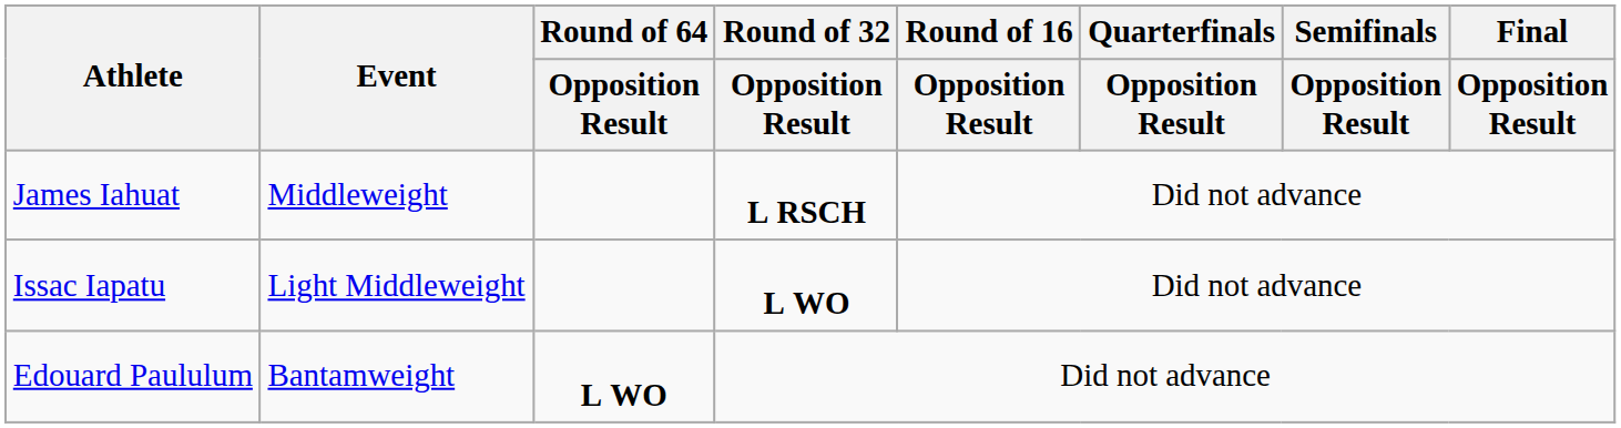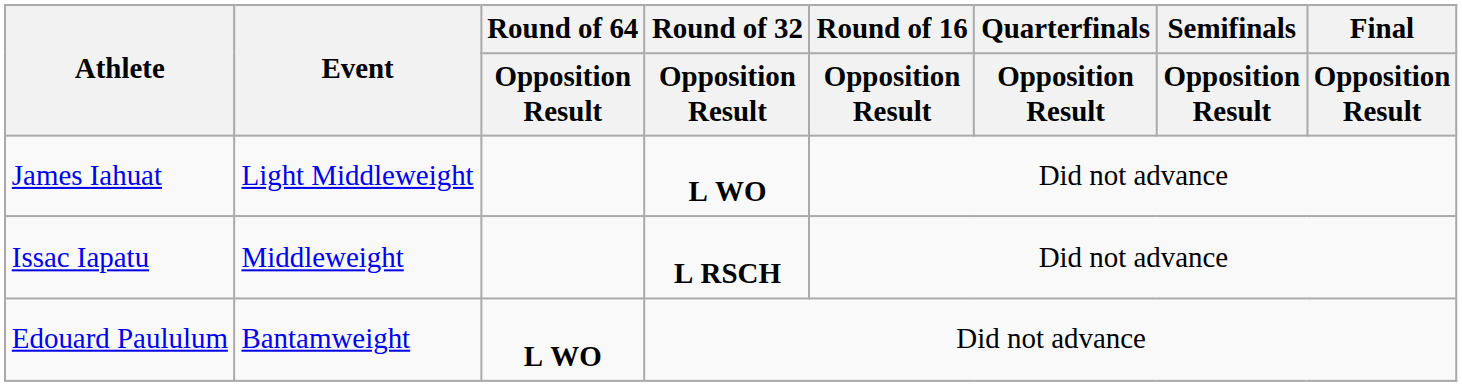 <table class="wikitable" style="font-size:90%">
 <tr>
 <th rowspan="2">Athlete</th>
 <th rowspan="2">Event</th>
 <th>Round of 64</th>
 <th>Round of 32</th>
 <th>Round of 16</th>
 <th>Quarterfinals</th>
 <th>Semifinals</th>
 <th>Final</th>
 </tr>
 <tr>
 <th>Opposition<br>Result</th>
 <th>Opposition<br>Result</th>
 <th>Opposition<br>Result</th>
 <th>Opposition<br>Result</th>
 <th>Opposition<br>Result</th>
 <th>Opposition<br>Result</th>
 </tr>
 <tr>
 <td><a href='#'>James Iahuat</a></td>
-<td><a href='#'>Middleweight</a></td>
+<td><a href='#'>Light Middleweight</a></td>
 <td></td>
-<td align=center><br><strong>L</strong> <strong>RSCH</strong></td>
+<td align=center><br><strong>L</strong> <strong>WO</strong></td>
 <td align=center colspan="6">Did not advance</td>
 </tr>
 <tr>
 <td><a href='#'>Issac Iapatu</a></td>
-<td><a href='#'>Light Middleweight</a></td>
+<td><a href='#'>Middleweight</a></td>
 <td></td>
-<td align=center><br><strong>L</strong> <strong>WO</strong></td>
+<td align=center><br><strong>L</strong> <strong>RSCH</strong></td>
 <td align=center colspan="6">Did not advance</td>
 </tr>
 <tr>
 <td><a href='#'>Edouard Paululum</a></td>
 <td><a href='#'>Bantamweight</a></td>
 <td align=center><br><strong>L</strong> <strong>WO</strong></td>
 <td align=center colspan="8">Did not advance</td>
 </tr>
 </table>
